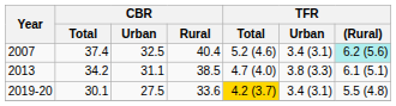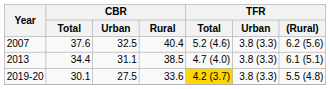 <table class="wikitable">
 <tr>
 <th rowspan="2">Year</th>
 <th colspan="3">CBR</th>
 <th colspan="3">TFR</th>
 </tr>
 <tr>
 <th style="width:50pt;">Total</th>
 <th style="width:50pt;">Urban</th>
 <th style="width:50pt;">Rural</th>
 <th style="width:50pt;">Total</th>
 <th style="width:50pt;">Urban</th>
 <th style="width:50pt;">(Rural)</th>
 </tr>
 <tr>
 <td>2007</td>
-<td style="text-align:right;">37.4</td>
+<td style="text-align:right;">37.6</td>
 <td style="text-align:right;">32.5</td>
 <td style="text-align:right;">40.4</td>
 <td style="text-align:right;">5.2 (4.6)</td>
-<td style="text-align:right;">3.4 (3.1)</td>
-<td style="background: paleturquoise; text-align:right;">6.2 (5.6)</td>
+<td style="text-align:right;">3.8 (3.3)</td>
+<td style="text-align:right;">6.2 (5.6)</td>
 </tr>
 <tr>
 <td>2013</td>
-<td style="text-align:right;">34.2</td>
+<td style="text-align:right;">34.4</td>
 <td style="text-align:right;">31.1</td>
 <td style="text-align:right;">38.5</td>
 <td style="text-align:right;">4.7 (4.0)</td>
 <td style="text-align:right;">3.8 (3.3)</td>
 <td style="text-align:right;">6.1 (5.1)</td>
 </tr>
 <tr>
 <td>2019-20</td>
 <td style="text-align:right;">30.1</td>
 <td style="text-align:right;">27.5</td>
 <td style="text-align:right;">33.6</td>
 <td style="background: gold; text-align:right;">4.2 (3.7)</td>
-<td style="text-align:right;">3.4 (3.1)</td>
+<td style="text-align:right;">3.8 (3.3)</td>
 <td style="text-align:right;">5.5 (4.8)</td>
 </tr>
 <tr>
 </tr>
 </table>
